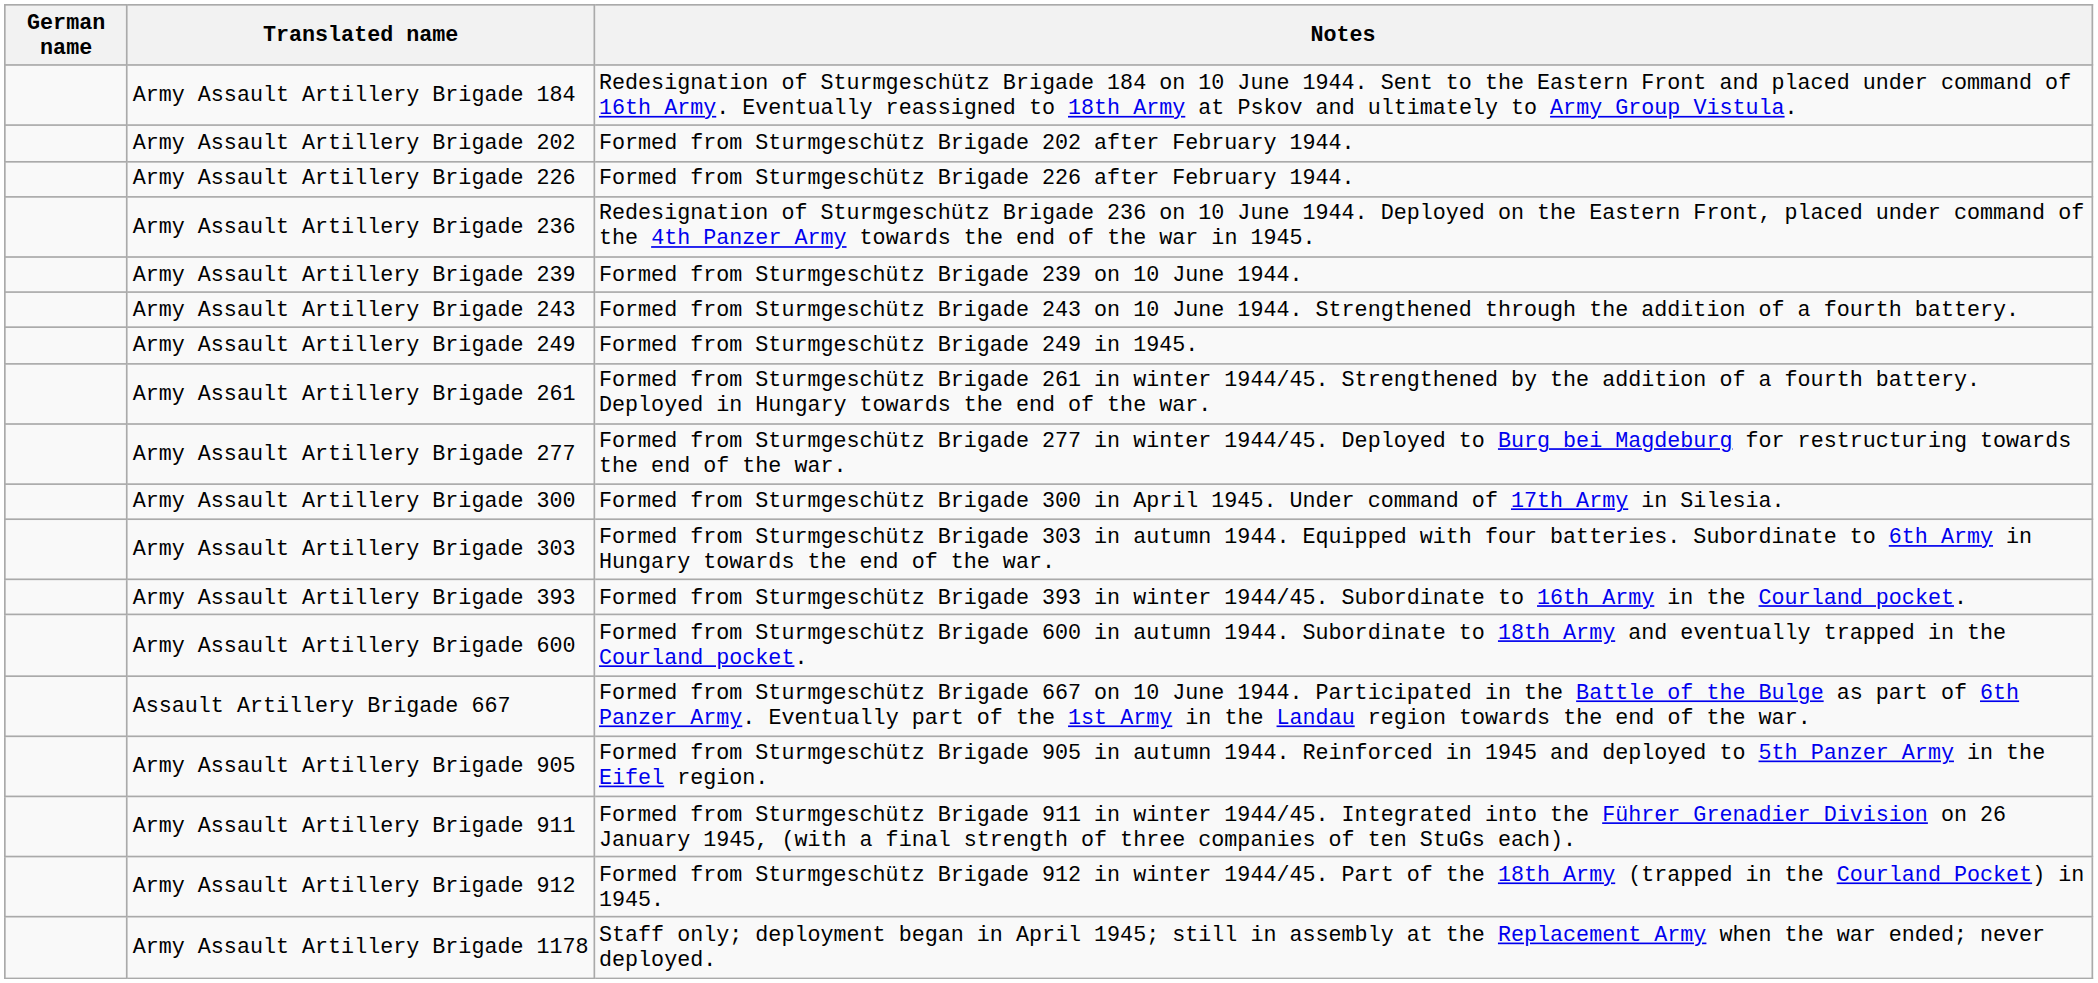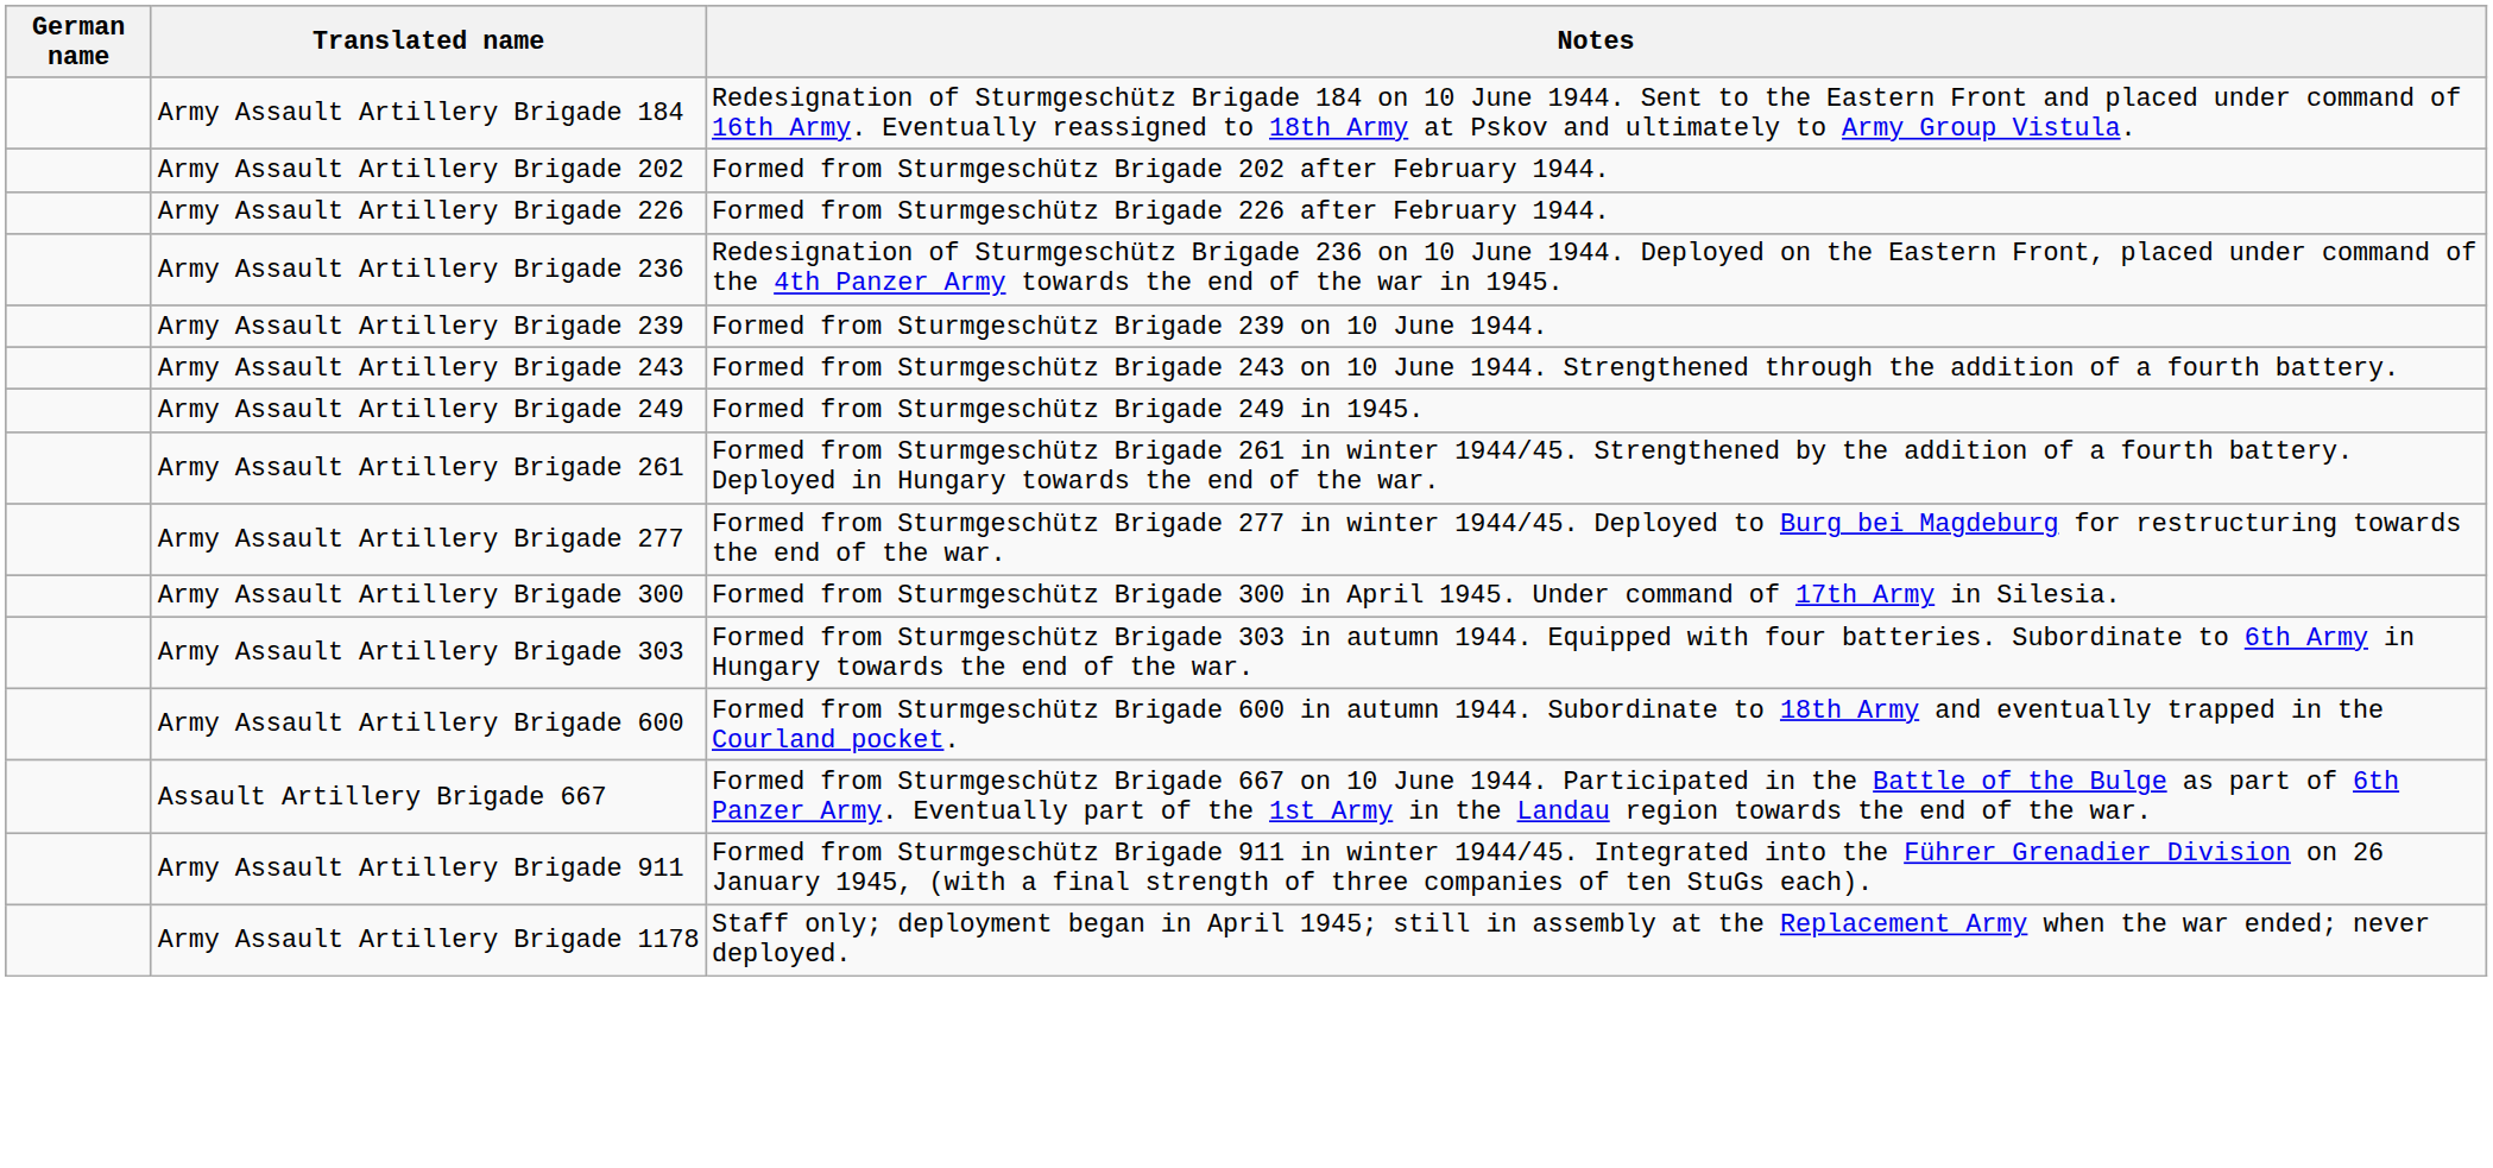 <table class="wikitable">
 <tr>
 <th>German name</th>
 <th>Translated name</th>
 <th>Notes</th>
 </tr>
 <tr>
 <td></td>
 <td>Army Assault Artillery Brigade 184</td>
 <td>Redesignation of Sturmgeschütz Brigade 184 on 10 June 1944. Sent to the Eastern Front and placed under command of <a href='#'>16th Army</a>. Eventually reassigned to <a href='#'>18th Army</a> at Pskov and ultimately to <a href='#'>Army Group Vistula</a>.</td>
 </tr>
 <tr>
 <td></td>
 <td>Army Assault Artillery Brigade 202</td>
 <td>Formed from Sturmgeschütz Brigade 202 after February 1944.</td>
 </tr>
 <tr>
 <td></td>
 <td>Army Assault Artillery Brigade 226</td>
 <td>Formed from Sturmgeschütz Brigade 226 after February 1944.</td>
 </tr>
 <tr>
 <td></td>
 <td>Army Assault Artillery Brigade 236</td>
 <td>Redesignation of Sturmgeschütz Brigade 236 on 10 June 1944. Deployed on the Eastern Front, placed under command of the <a href='#'>4th Panzer Army</a> towards the end of the war in 1945.</td>
 </tr>
 <tr>
 <td></td>
 <td>Army Assault Artillery Brigade 239</td>
 <td>Formed from Sturmgeschütz Brigade 239 on 10 June 1944.</td>
 </tr>
 <tr>
 <td></td>
 <td>Army Assault Artillery Brigade 243</td>
 <td>Formed from Sturmgeschütz Brigade 243 on 10 June 1944. Strengthened through the addition of a fourth battery.</td>
 </tr>
 <tr>
 <td></td>
 <td>Army Assault Artillery Brigade 249</td>
 <td>Formed from Sturmgeschütz Brigade 249 in 1945.</td>
 </tr>
 <tr>
 <td></td>
 <td>Army Assault Artillery Brigade 261</td>
 <td>Formed from Sturmgeschütz Brigade 261 in winter 1944/45. Strengthened by the addition of a fourth battery. Deployed in Hungary towards the end of the war.</td>
 </tr>
 <tr>
 <td></td>
 <td>Army Assault Artillery Brigade 277</td>
 <td>Formed from Sturmgeschütz Brigade 277 in winter 1944/45. Deployed to <a href='#'>Burg bei Magdeburg</a> for restructuring towards the end of the war.</td>
 </tr>
 <tr>
 <td></td>
 <td>Army Assault Artillery Brigade 300</td>
 <td>Formed from Sturmgeschütz Brigade 300 in April 1945. Under command of <a href='#'>17th Army</a> in Silesia.</td>
 </tr>
 <tr>
 <td></td>
 <td>Army Assault Artillery Brigade 303</td>
 <td>Formed from Sturmgeschütz Brigade 303 in autumn 1944. Equipped with four batteries. Subordinate to <a href='#'>6th Army</a> in Hungary towards the end of the war.</td>
 </tr>
 <tr>
-<td style="white-space: nowrap;"></td>
-<td>Army Assault Artillery Brigade 393</td>
-<td>Formed from Sturmgeschütz Brigade 393 in winter 1944/45. Subordinate to <a href='#'>16th Army</a> in the <a href='#'>Courland pocket</a>.</td>
-</tr>
-<tr>
 <td></td>
 <td>Army Assault Artillery Brigade 600</td>
 <td>Formed from Sturmgeschütz Brigade 600 in autumn 1944. Subordinate to <a href='#'>18th Army</a> and eventually trapped in the <a href='#'>Courland pocket</a>.</td>
 </tr>
 <tr>
 <td></td>
 <td>Assault Artillery Brigade 667</td>
 <td>Formed from Sturmgeschütz Brigade 667 on 10 June 1944. Participated in the <a href='#'>Battle of the Bulge</a> as part of <a href='#'>6th Panzer Army</a>. Eventually part of the <a href='#'>1st Army</a> in the <a href='#'>Landau</a> region towards the end of the war.</td>
 </tr>
 <tr>
 <td></td>
-<td>Army Assault Artillery Brigade 905</td>
-<td>Formed from Sturmgeschütz Brigade 905 in autumn 1944. Reinforced in 1945 and deployed to <a href='#'>5th Panzer Army</a> in the <a href='#'>Eifel</a> region.</td>
-</tr>
-<tr>
-<td></td>
 <td>Army Assault Artillery Brigade 911</td>
 <td>Formed from Sturmgeschütz Brigade 911 in winter 1944/45. Integrated into the <a href='#'>Führer Grenadier Division</a> on 26 January 1945, (with a final strength of three companies of ten StuGs each).</td>
-</tr>
-<tr>
-<td></td>
-<td>Army Assault Artillery Brigade 912</td>
-<td>Formed from Sturmgeschütz Brigade 912 in winter 1944/45. Part of the <a href='#'>18th Army</a> (trapped in the <a href='#'>Courland Pocket</a>) in 1945.</td>
 </tr>
 <tr>
 <td></td>
 <td style="white-space: nowrap;">Army Assault Artillery Brigade 1178</td>
 <td>Staff only; deployment began in April 1945; still in assembly at the <a href='#'>Replacement Army</a> when the war ended; never deployed.</td>
 </tr>
 </table>
